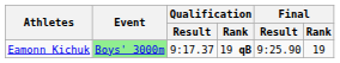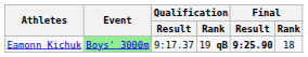 <table class="wikitable" border="1" style="font-size:90%">
 <tr>
 <th rowspan=2>Athletes</th>
 <th rowspan=2>Event</th>
 <th colspan=2>Qualification</th>
 <th colspan=2>Final</th>
 </tr>
 <tr>
 <th>Result</th>
 <th>Rank</th>
 <th>Result</th>
 <th>Rank</th>
 </tr>
 <tr>
 <td><a href='#'>Eamonn Kichuk</a></td>
 <td style="background: lightgreen;"><a href='#'>Boys' 3000m</a></td>
 <td align=center>9:17.37</td>
 <td align=center>19 <strong>qB</strong></td>
-<td align=center>9:25.90</td>
-<td align=center>19</td>
+<td align=center><strong>9:25.90</strong></td>
+<td align=center>18</td>
 </tr>
 </table>
